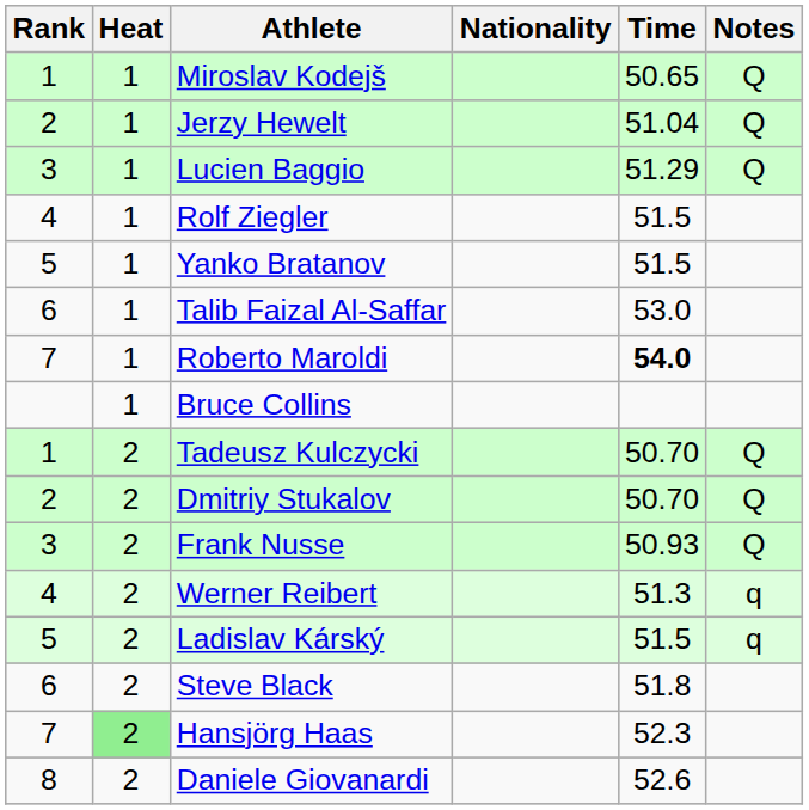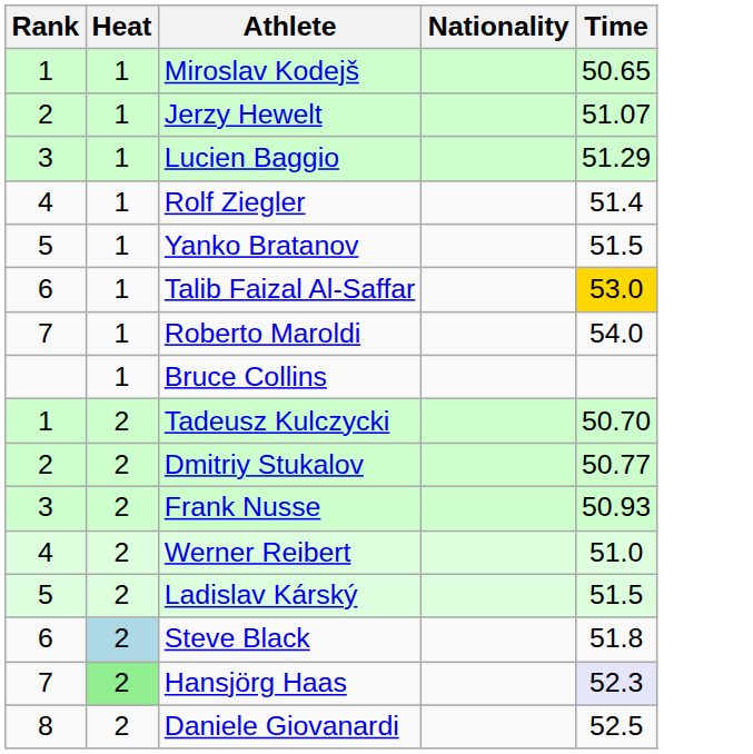 <table class="wikitable sortable" style="text-align:center">
 <tr>
 <th>Rank</th>
 <th>Heat</th>
 <th>Athlete</th>
 <th>Nationality</th>
 <th>Time</th>
-<th>Notes</th>
 </tr>
 <tr bgcolor=ccffcc>
 <td>1</td>
 <td>1</td>
 <td align=left><a href='#'>Miroslav Kodejš</a></td>
 <td align=left></td>
 <td>50.65</td>
-<td>Q</td>
 </tr>
 <tr bgcolor=ccffcc>
 <td>2</td>
 <td>1</td>
 <td align=left><a href='#'>Jerzy Hewelt</a></td>
 <td align=left></td>
-<td>51.04</td>
-<td>Q</td>
+<td>51.07</td>
 </tr>
 <tr bgcolor=ccffcc>
 <td>3</td>
 <td>1</td>
 <td align=left><a href='#'>Lucien Baggio</a></td>
 <td align=left></td>
 <td>51.29</td>
-<td>Q</td>
 </tr>
 <tr>
 <td>4</td>
 <td>1</td>
 <td align=left><a href='#'>Rolf Ziegler</a></td>
 <td align=left></td>
-<td>51.5</td>
-<td></td>
+<td>51.4</td>
 </tr>
 <tr>
 <td>5</td>
 <td>1</td>
 <td align=left><a href='#'>Yanko Bratanov</a></td>
 <td align=left></td>
 <td>51.5</td>
-<td></td>
 </tr>
 <tr>
 <td>6</td>
 <td>1</td>
 <td align=left><a href='#'>Talib Faizal Al-Saffar</a></td>
 <td align=left></td>
-<td>53.0</td>
-<td></td>
+<td style="background: gold;">53.0</td>
 </tr>
 <tr>
 <td>7</td>
 <td>1</td>
 <td align=left><a href='#'>Roberto Maroldi</a></td>
 <td align=left></td>
-<td><strong>54.0</strong></td>
-<td></td>
+<td>54.0</td>
 </tr>
 <tr>
 <td></td>
 <td>1</td>
 <td align=left><a href='#'>Bruce Collins</a></td>
 <td align=left></td>
-<td></td>
 <td></td>
 </tr>
 <tr bgcolor=ccffcc>
 <td>1</td>
 <td>2</td>
 <td align=left><a href='#'>Tadeusz Kulczycki</a></td>
 <td align=left></td>
 <td>50.70</td>
-<td>Q</td>
 </tr>
 <tr bgcolor=ccffcc>
 <td>2</td>
 <td>2</td>
 <td align=left><a href='#'>Dmitriy Stukalov</a></td>
 <td align=left></td>
-<td>50.70</td>
-<td>Q</td>
+<td>50.77</td>
 </tr>
 <tr bgcolor=ccffcc>
 <td>3</td>
 <td>2</td>
 <td align=left><a href='#'>Frank Nusse</a></td>
 <td align=left></td>
 <td>50.93</td>
-<td>Q</td>
 </tr>
 <tr bgcolor=ddffdd>
 <td>4</td>
 <td>2</td>
 <td align=left><a href='#'>Werner Reibert</a></td>
 <td align=left></td>
-<td>51.3</td>
-<td>q</td>
+<td>51.0</td>
 </tr>
 <tr bgcolor=ddffdd>
 <td>5</td>
 <td>2</td>
 <td align=left><a href='#'>Ladislav Kárský</a></td>
 <td align=left></td>
 <td>51.5</td>
-<td>q</td>
 </tr>
 <tr>
 <td>6</td>
-<td>2</td>
+<td style="background: lightblue;">2</td>
 <td align=left><a href='#'>Steve Black</a></td>
 <td align=left></td>
 <td>51.8</td>
-<td></td>
 </tr>
 <tr>
 <td>7</td>
 <td style="background: lightgreen;">2</td>
 <td align=left><a href='#'>Hansjörg Haas</a></td>
 <td align=left></td>
-<td>52.3</td>
-<td></td>
+<td style="background: lavender;">52.3</td>
 </tr>
 <tr>
 <td>8</td>
 <td>2</td>
 <td align=left><a href='#'>Daniele Giovanardi</a></td>
 <td align=left></td>
-<td>52.6</td>
-<td></td>
+<td>52.5</td>
 </tr>
 </table>
